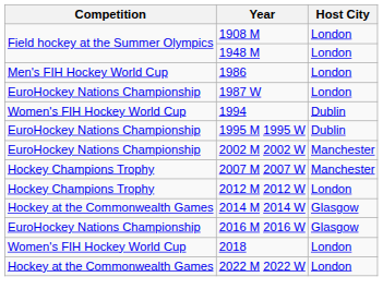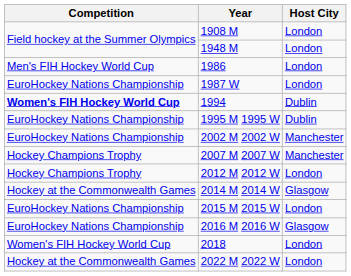 <table class="wikitable">
 <tr>
 <th>Competition</th>
 <th>Year</th>
 <th>Host City</th>
 </tr>
 <tr>
 <td rowspan="2"><a href='#'>Field hockey at the Summer Olympics</a></td>
 <td><a href='#'>1908 M</a></td>
 <td> <a href='#'>London</a></td>
 </tr>
 <tr>
 <td><a href='#'>1948 M</a></td>
 <td> <a href='#'>London</a></td>
 </tr>
 <tr>
 <td><a href='#'>Men's FIH Hockey World Cup</a></td>
 <td><a href='#'>1986</a></td>
 <td> <a href='#'>London</a></td>
 </tr>
 <tr>
 <td><a href='#'>EuroHockey Nations Championship</a></td>
 <td><a href='#'>1987 W</a></td>
 <td> <a href='#'>London</a></td>
 </tr>
 <tr>
-<td><a href='#'>Women's FIH Hockey World Cup</a></td>
+<td><strong><a href='#'>Women's FIH Hockey World Cup</a></strong></td>
 <td><a href='#'>1994</a></td>
 <td> <a href='#'>Dublin</a></td>
 </tr>
 <tr>
 <td><a href='#'>EuroHockey Nations Championship</a></td>
 <td><a href='#'>1995 M</a> <a href='#'>1995 W</a></td>
 <td> <a href='#'>Dublin</a></td>
 </tr>
 <tr>
 <td><a href='#'>EuroHockey Nations Championship</a></td>
 <td><a href='#'>2002 M</a> <a href='#'>2002 W</a></td>
 <td> <a href='#'>Manchester</a></td>
 </tr>
 <tr>
 <td><a href='#'>Hockey Champions Trophy</a></td>
 <td><a href='#'>2007 M</a> <a href='#'>2007 W</a></td>
 <td> <a href='#'>Manchester</a></td>
 </tr>
 <tr>
 <td><a href='#'>Hockey Champions Trophy</a></td>
 <td><a href='#'>2012 M</a> <a href='#'>2012 W</a></td>
 <td> <a href='#'>London</a></td>
 </tr>
 <tr>
 <td><a href='#'>Hockey at the Commonwealth Games</a></td>
 <td><a href='#'>2014 M</a> <a href='#'>2014 W</a></td>
 <td> <a href='#'>Glasgow</a></td>
 </tr>
 <tr>
 <td><a href='#'>EuroHockey Nations Championship</a></td>
+<td><a href='#'>2015 M</a> <a href='#'>2015 W</a></td>
+<td> <a href='#'>London</a></td>
+</tr>
+<tr>
+<td><a href='#'>EuroHockey Nations Championship</a></td>
 <td><a href='#'>2016 M</a> <a href='#'>2016 W</a></td>
 <td> <a href='#'>Glasgow</a></td>
 </tr>
 <tr>
 <td><a href='#'>Women's FIH Hockey World Cup</a></td>
 <td><a href='#'>2018</a></td>
 <td> <a href='#'>London</a></td>
 </tr>
 <tr>
 <td><a href='#'>Hockey at the Commonwealth Games</a></td>
 <td><a href='#'>2022 M</a> <a href='#'>2022 W</a></td>
 <td> <a href='#'>London</a></td>
 </tr>
 </table>
